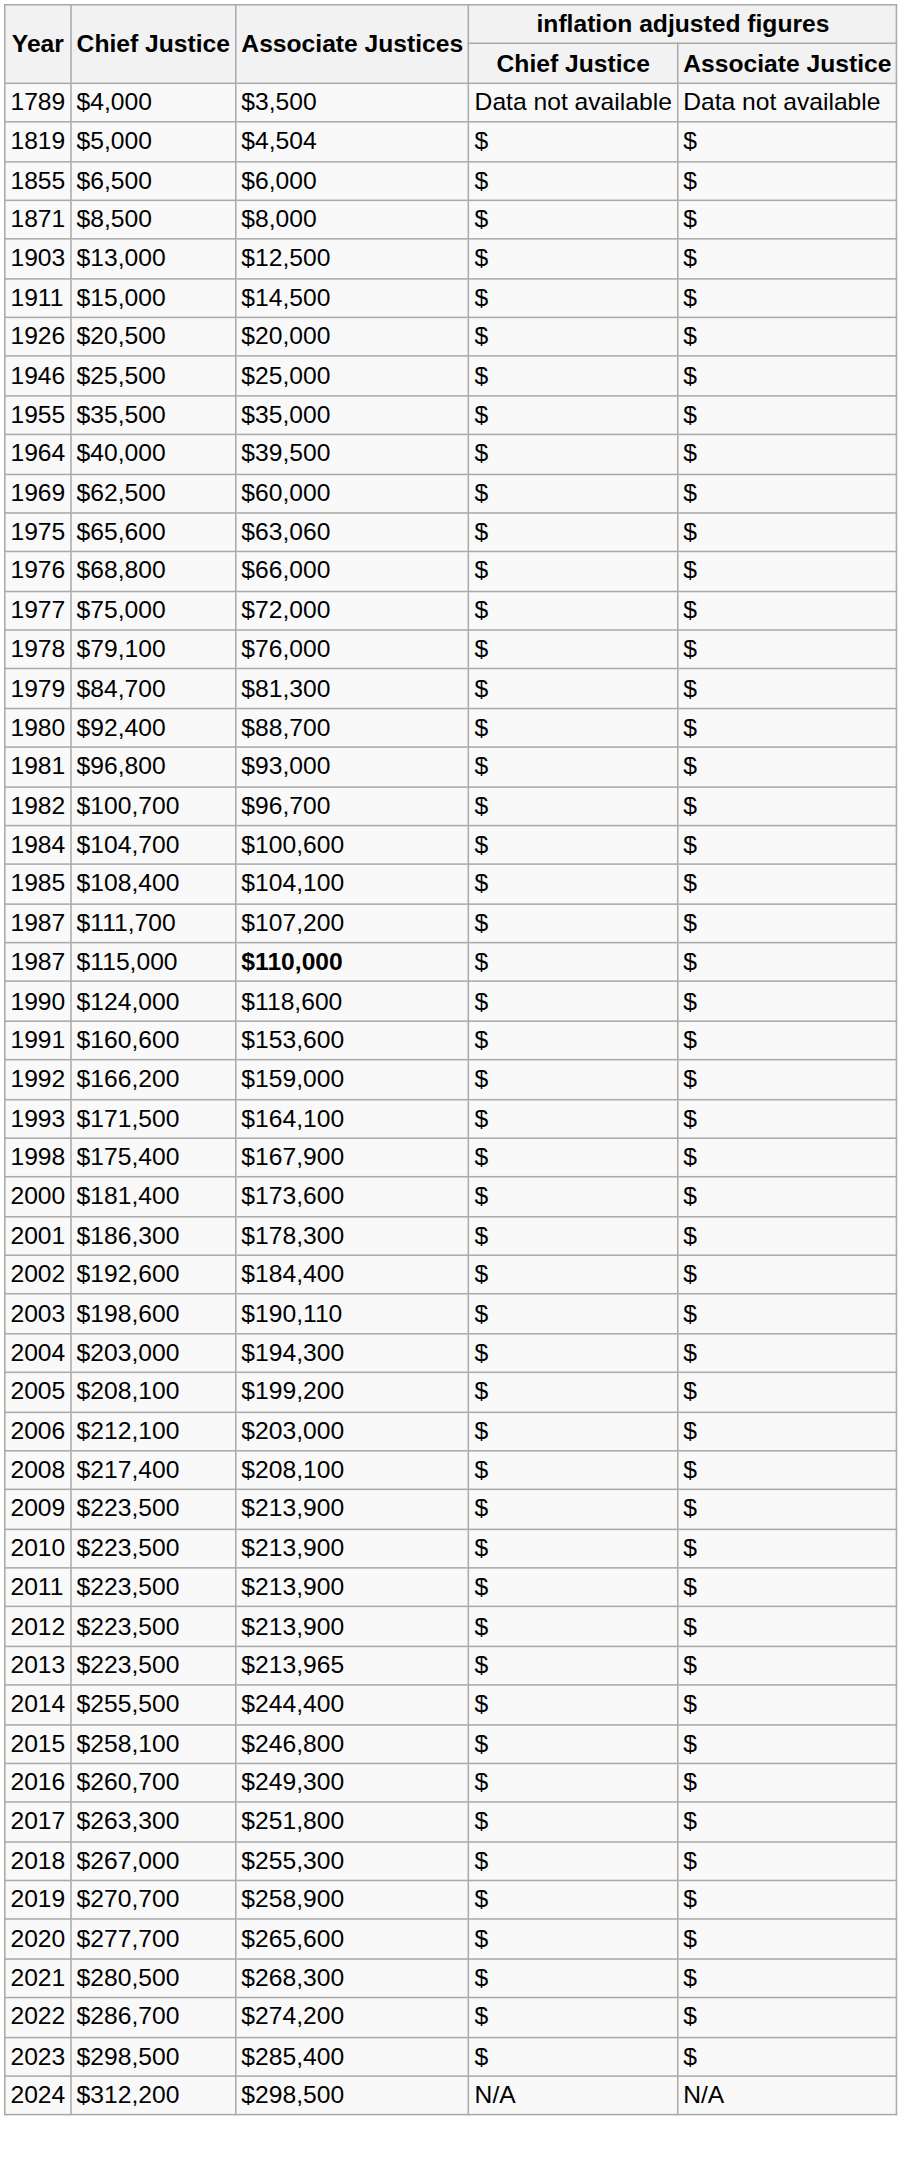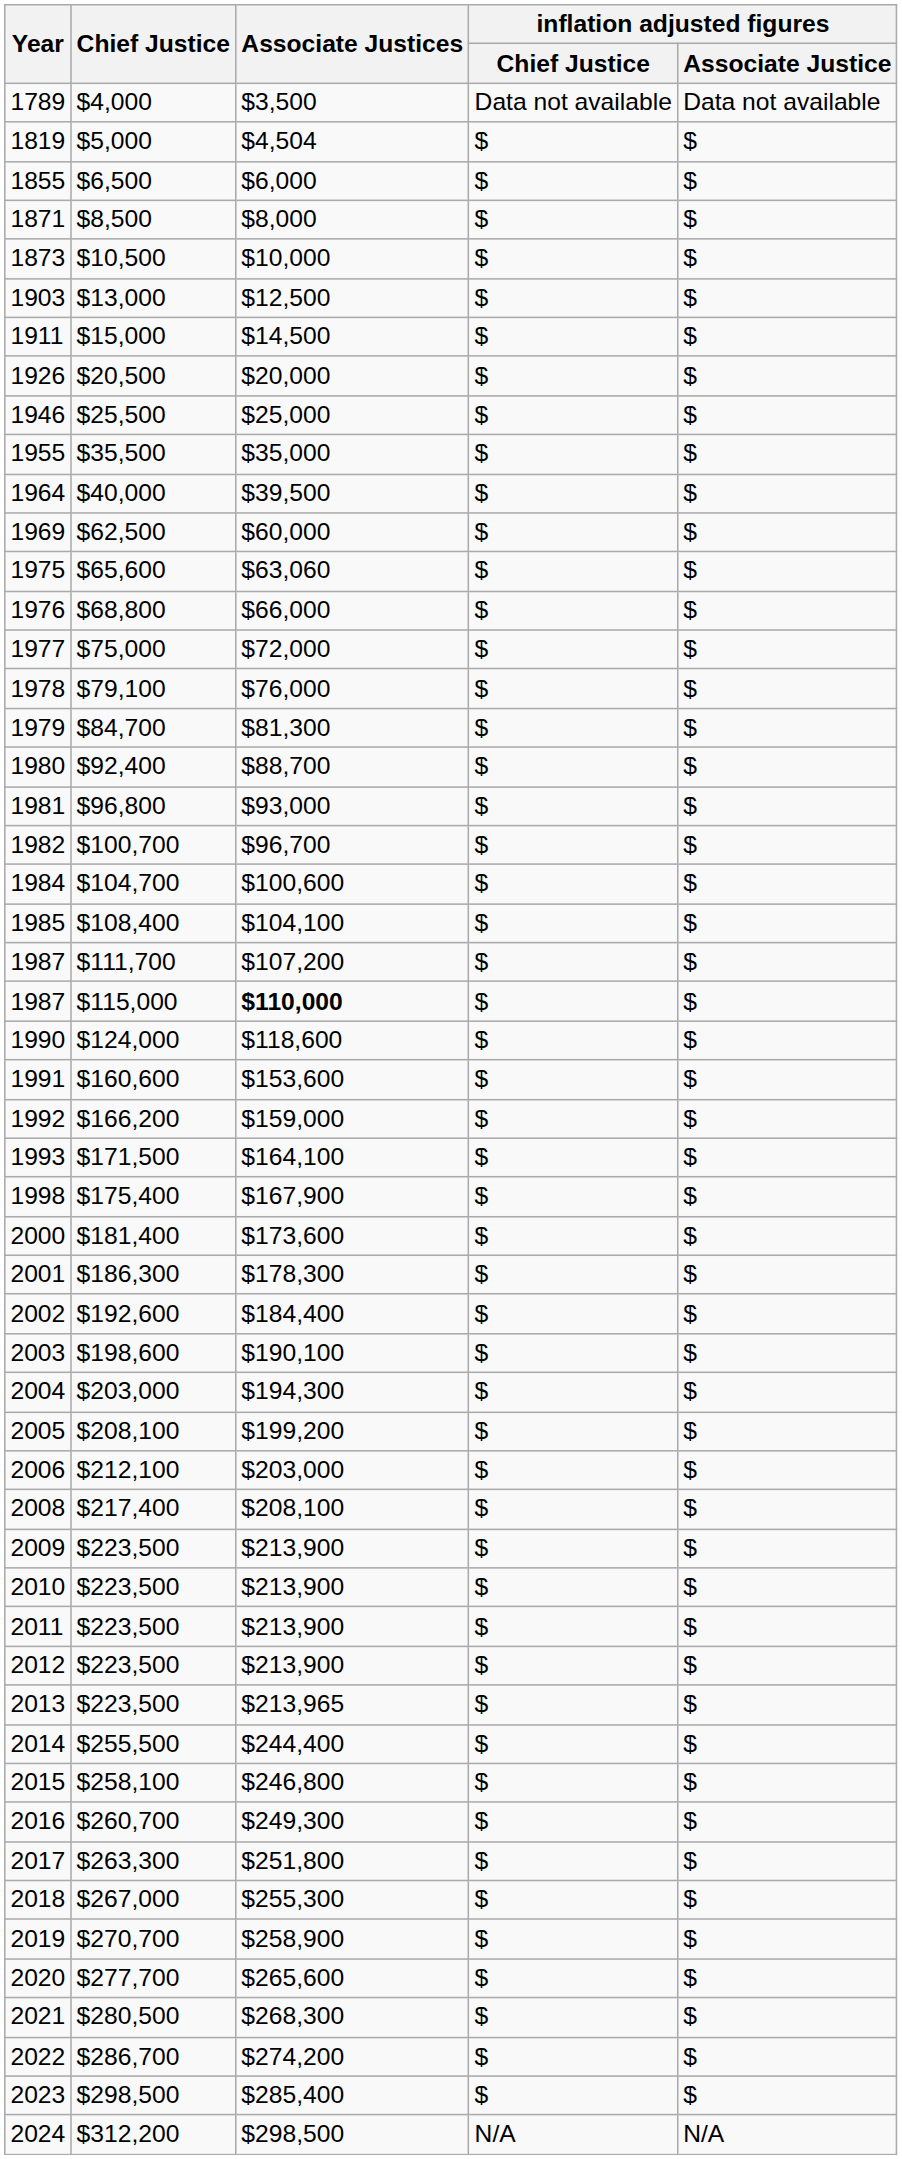 <table class="wikitable sortable">
 <tr>
 <th rowspan=2>Year</th>
 <th rowspan=2>Chief Justice</th>
 <th rowspan=2>Associate Justices</th>
 <th colspan=2> inflation adjusted figures</th>
 </tr>
 <tr>
 <th>Chief Justice</th>
 <th>Associate Justice</th>
 </tr>
 <tr>
 <td>1789</td>
 <td>$4,000</td>
 <td>$3,500</td>
 <td>Data not available</td>
 <td>Data not available</td>
 </tr>
 <tr>
 <td>1819</td>
 <td>$5,000</td>
 <td>$4,504</td>
 <td>$</td>
 <td>$</td>
 </tr>
 <tr>
 <td>1855</td>
 <td>$6,500</td>
 <td>$6,000</td>
 <td>$</td>
 <td>$</td>
 </tr>
 <tr>
 <td>1871</td>
 <td>$8,500</td>
 <td>$8,000</td>
+<td>$</td>
+<td>$</td>
+</tr>
+<tr>
+<td>1873</td>
+<td>$10,500</td>
+<td>$10,000</td>
 <td>$</td>
 <td>$</td>
 </tr>
 <tr>
 <td>1903</td>
 <td>$13,000</td>
 <td>$12,500</td>
 <td>$</td>
 <td>$</td>
 </tr>
 <tr>
 <td>1911</td>
 <td>$15,000</td>
 <td>$14,500</td>
 <td>$</td>
 <td>$</td>
 </tr>
 <tr>
 <td>1926</td>
 <td>$20,500</td>
 <td>$20,000</td>
 <td>$</td>
 <td>$</td>
 </tr>
 <tr>
 <td>1946</td>
 <td>$25,500</td>
 <td>$25,000</td>
 <td>$</td>
 <td>$</td>
 </tr>
 <tr>
 <td>1955</td>
 <td>$35,500</td>
 <td>$35,000</td>
 <td>$</td>
 <td>$</td>
 </tr>
 <tr>
 <td>1964</td>
 <td>$40,000</td>
 <td>$39,500</td>
 <td>$</td>
 <td>$</td>
 </tr>
 <tr>
 <td>1969</td>
 <td>$62,500</td>
 <td>$60,000</td>
 <td>$</td>
 <td>$</td>
 </tr>
 <tr>
 <td>1975</td>
 <td>$65,600</td>
 <td>$63,060</td>
 <td>$</td>
 <td>$</td>
 </tr>
 <tr>
 <td>1976</td>
 <td>$68,800</td>
 <td>$66,000</td>
 <td>$</td>
 <td>$</td>
 </tr>
 <tr>
 <td>1977</td>
 <td>$75,000</td>
 <td>$72,000</td>
 <td>$</td>
 <td>$</td>
 </tr>
 <tr>
 <td>1978</td>
 <td>$79,100</td>
 <td>$76,000</td>
 <td>$</td>
 <td>$</td>
 </tr>
 <tr>
 <td>1979</td>
 <td>$84,700</td>
 <td>$81,300</td>
 <td>$</td>
 <td>$</td>
 </tr>
 <tr>
 <td>1980</td>
 <td>$92,400</td>
 <td>$88,700</td>
 <td>$</td>
 <td>$</td>
 </tr>
 <tr>
 <td>1981</td>
 <td>$96,800</td>
 <td>$93,000</td>
 <td>$</td>
 <td>$</td>
 </tr>
 <tr>
 <td>1982</td>
 <td>$100,700</td>
 <td>$96,700</td>
 <td>$</td>
 <td>$</td>
 </tr>
 <tr>
 <td>1984</td>
 <td>$104,700</td>
 <td>$100,600</td>
 <td>$</td>
 <td>$</td>
 </tr>
 <tr>
 <td>1985</td>
 <td>$108,400</td>
 <td>$104,100</td>
 <td>$</td>
 <td>$</td>
 </tr>
 <tr>
 <td>1987</td>
 <td>$111,700</td>
 <td>$107,200</td>
 <td>$</td>
 <td>$</td>
 </tr>
 <tr>
 <td>1987</td>
 <td>$115,000</td>
 <td><strong>$110,000</strong></td>
 <td>$</td>
 <td>$</td>
 </tr>
 <tr>
 <td>1990</td>
 <td>$124,000</td>
 <td>$118,600</td>
 <td>$</td>
 <td>$</td>
 </tr>
 <tr>
 <td>1991</td>
 <td>$160,600</td>
 <td>$153,600</td>
 <td>$</td>
 <td>$</td>
 </tr>
 <tr>
 <td>1992</td>
 <td>$166,200</td>
 <td>$159,000</td>
 <td>$</td>
 <td>$</td>
 </tr>
 <tr>
 <td>1993</td>
 <td>$171,500</td>
 <td>$164,100</td>
 <td>$</td>
 <td>$</td>
 </tr>
 <tr>
 <td>1998</td>
 <td>$175,400</td>
 <td>$167,900</td>
 <td>$</td>
 <td>$</td>
 </tr>
 <tr>
 <td>2000</td>
 <td>$181,400</td>
 <td>$173,600</td>
 <td>$</td>
 <td>$</td>
 </tr>
 <tr>
 <td>2001</td>
 <td>$186,300</td>
 <td>$178,300</td>
 <td>$</td>
 <td>$</td>
 </tr>
 <tr>
 <td>2002</td>
 <td>$192,600</td>
 <td>$184,400</td>
 <td>$</td>
 <td>$</td>
 </tr>
 <tr>
 <td>2003</td>
 <td>$198,600</td>
-<td>$190,110</td>
+<td>$190,100</td>
 <td>$</td>
 <td>$</td>
 </tr>
 <tr>
 <td>2004</td>
 <td>$203,000</td>
 <td>$194,300</td>
 <td>$</td>
 <td>$</td>
 </tr>
 <tr>
 <td>2005</td>
 <td>$208,100</td>
 <td>$199,200</td>
 <td>$</td>
 <td>$</td>
 </tr>
 <tr>
 <td>2006</td>
 <td>$212,100</td>
 <td>$203,000</td>
 <td>$</td>
 <td>$</td>
 </tr>
 <tr>
 <td>2008</td>
 <td>$217,400</td>
 <td>$208,100</td>
 <td>$</td>
 <td>$</td>
 </tr>
 <tr>
 <td>2009</td>
 <td>$223,500</td>
 <td>$213,900</td>
 <td>$</td>
 <td>$</td>
 </tr>
 <tr>
 <td>2010</td>
 <td>$223,500</td>
 <td>$213,900</td>
 <td>$</td>
 <td>$</td>
 </tr>
 <tr>
 <td>2011</td>
 <td>$223,500</td>
 <td>$213,900</td>
 <td>$</td>
 <td>$</td>
 </tr>
 <tr>
 <td>2012</td>
 <td>$223,500</td>
 <td>$213,900</td>
 <td>$</td>
 <td>$</td>
 </tr>
 <tr>
 <td>2013</td>
 <td>$223,500</td>
 <td>$213,965</td>
 <td>$</td>
 <td>$</td>
 </tr>
 <tr>
 <td>2014</td>
 <td>$255,500</td>
 <td>$244,400</td>
 <td>$</td>
 <td>$</td>
 </tr>
 <tr>
 <td>2015</td>
 <td>$258,100</td>
 <td>$246,800</td>
 <td>$</td>
 <td>$</td>
 </tr>
 <tr>
 <td>2016</td>
 <td>$260,700</td>
 <td>$249,300</td>
 <td>$</td>
 <td>$</td>
 </tr>
 <tr>
 <td>2017</td>
 <td>$263,300</td>
 <td>$251,800</td>
 <td>$</td>
 <td>$</td>
 </tr>
 <tr>
 <td>2018</td>
 <td>$267,000</td>
 <td>$255,300</td>
 <td>$</td>
 <td>$</td>
 </tr>
 <tr>
 <td>2019</td>
 <td>$270,700</td>
 <td>$258,900</td>
 <td>$</td>
 <td>$</td>
 </tr>
 <tr>
 <td>2020</td>
 <td>$277,700</td>
 <td>$265,600</td>
 <td>$</td>
 <td>$</td>
 </tr>
 <tr>
 <td>2021</td>
 <td>$280,500</td>
 <td>$268,300</td>
 <td>$</td>
 <td>$</td>
 </tr>
 <tr>
 <td>2022</td>
 <td>$286,700</td>
 <td>$274,200</td>
 <td>$</td>
 <td>$</td>
 </tr>
 <tr>
 <td>2023</td>
 <td>$298,500</td>
 <td>$285,400</td>
 <td>$</td>
 <td>$</td>
 </tr>
 <tr>
 <td>2024</td>
 <td>$312,200</td>
 <td>$298,500</td>
 <td>N/A</td>
 <td>N/A</td>
 </tr>
 </table>
